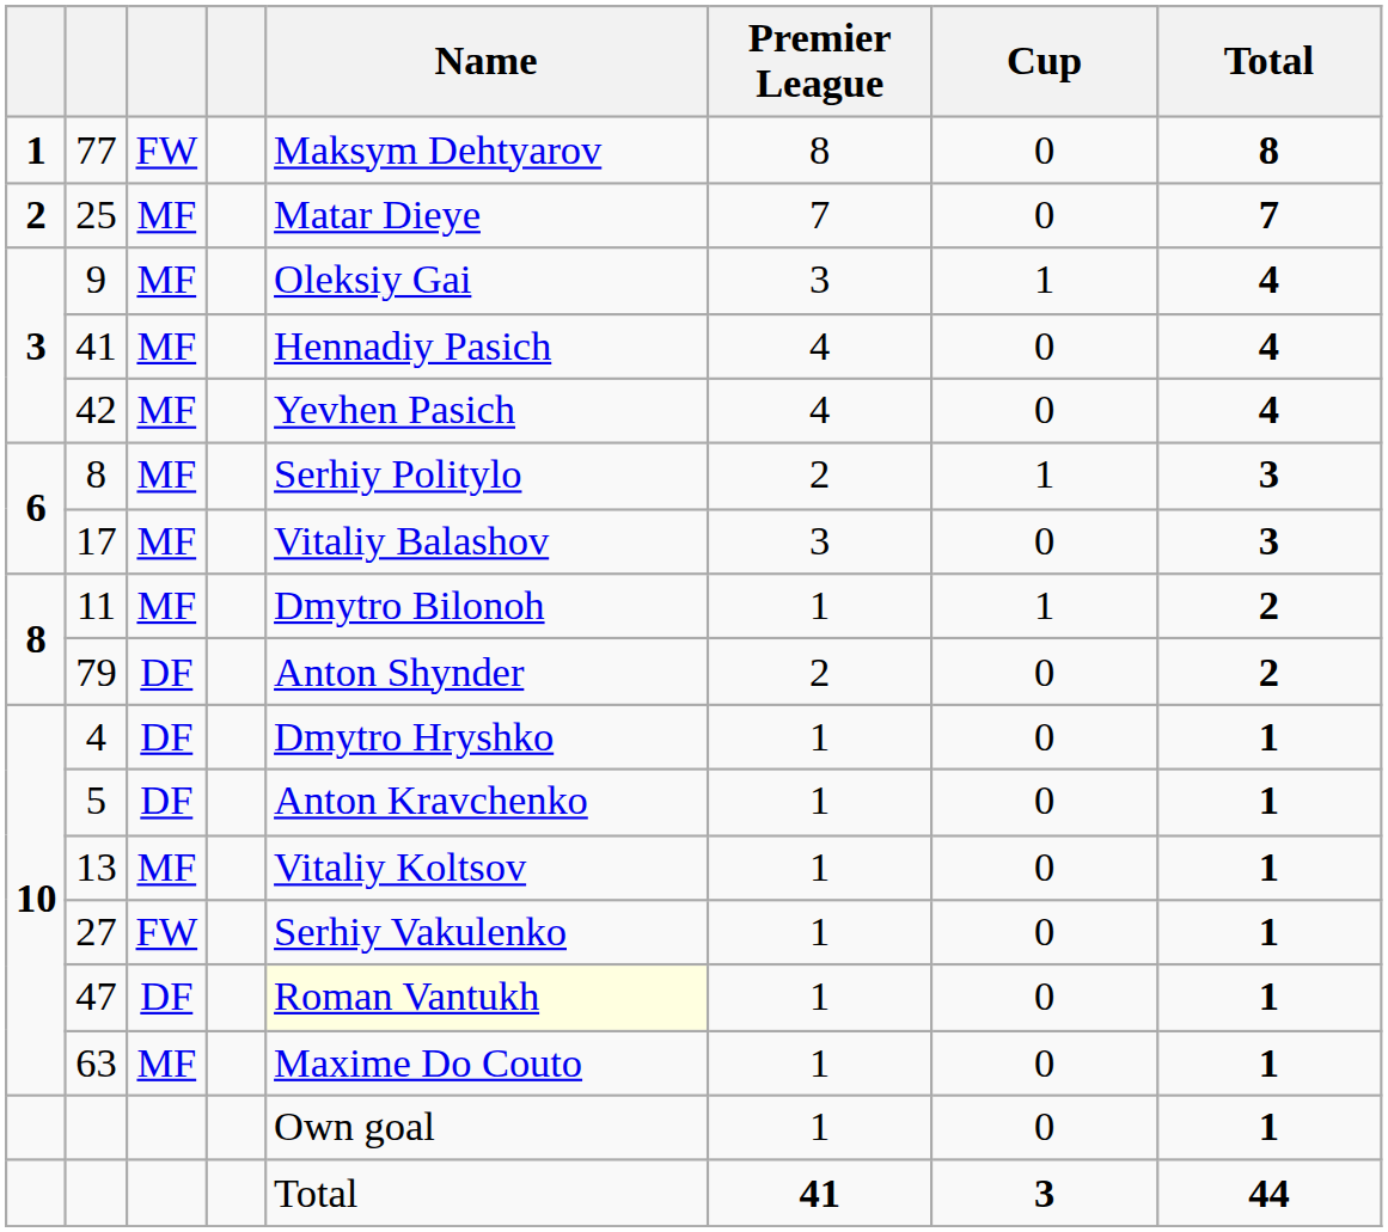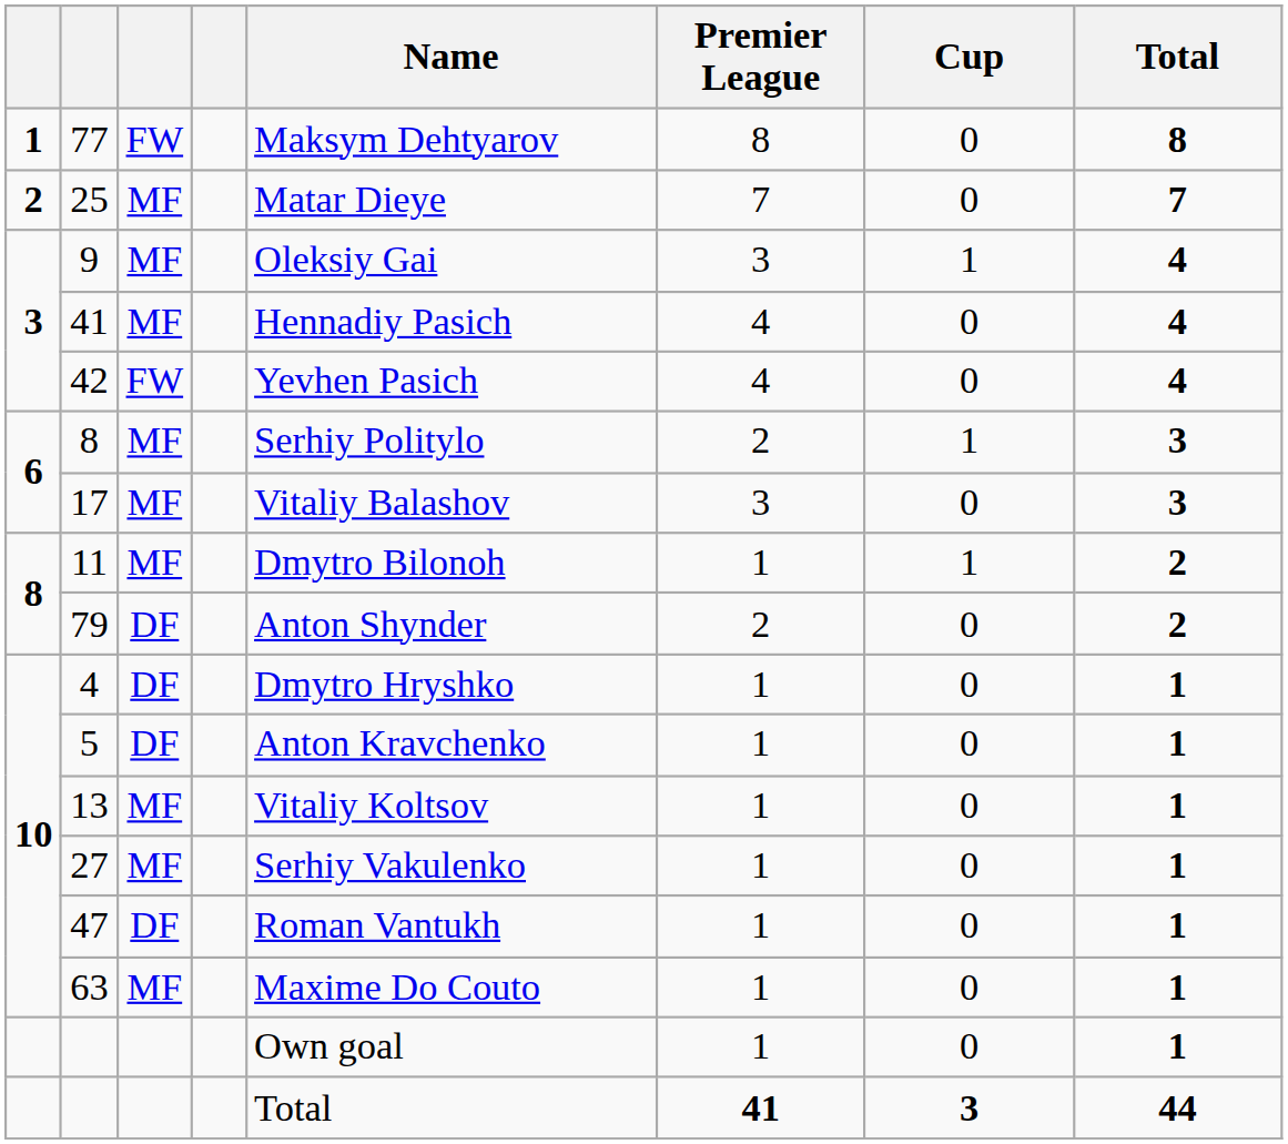 <table class="wikitable" style="text-align:center">
 <tr>
 <th width=15></th>
 <th width=15></th>
 <th width=15></th>
 <th width=15></th>
 <th width=165>Name</th>
 <th width=80><strong>Premier League</strong></th>
 <th width=80><strong>Cup</strong></th>
 <th width=80>Total</th>
 </tr>
 <tr>
 <td><strong>1</strong></td>
 <td>77</td>
 <td><a href='#'>FW</a></td>
 <td></td>
 <td align=left><a href='#'>Maksym Dehtyarov</a></td>
 <td>8</td>
 <td>0</td>
 <td><strong>8</strong></td>
 </tr>
 <tr>
 <td><strong>2</strong></td>
 <td>25</td>
 <td><a href='#'>MF</a></td>
 <td></td>
 <td align=left><a href='#'>Matar Dieye</a></td>
 <td>7</td>
 <td>0</td>
 <td><strong>7</strong></td>
 </tr>
 <tr>
 <td rowspan=3><strong>3</strong></td>
 <td>9</td>
 <td><a href='#'>MF</a></td>
 <td></td>
 <td align=left><a href='#'>Oleksiy Gai</a></td>
 <td>3</td>
 <td>1</td>
 <td><strong>4</strong></td>
 </tr>
 <tr>
 <td>41</td>
 <td><a href='#'>MF</a></td>
 <td></td>
 <td align=left><a href='#'>Hennadiy Pasich</a></td>
 <td>4</td>
 <td>0</td>
 <td><strong>4</strong></td>
 </tr>
 <tr>
 <td>42</td>
-<td><a href='#'>MF</a></td>
+<td><a href='#'>FW</a></td>
 <td></td>
 <td align=left><a href='#'>Yevhen Pasich</a></td>
 <td>4</td>
 <td>0</td>
 <td><strong>4</strong></td>
 </tr>
 <tr>
 <td rowspan=2><strong>6</strong></td>
 <td>8</td>
 <td><a href='#'>MF</a></td>
 <td></td>
 <td align=left><a href='#'>Serhiy Politylo</a></td>
 <td>2</td>
 <td>1</td>
 <td><strong>3</strong></td>
 </tr>
 <tr>
 <td>17</td>
 <td><a href='#'>MF</a></td>
 <td></td>
 <td align=left><a href='#'>Vitaliy Balashov</a></td>
 <td>3</td>
 <td>0</td>
 <td><strong>3</strong></td>
 </tr>
 <tr>
 <td rowspan=2><strong>8</strong></td>
 <td>11</td>
 <td><a href='#'>MF</a></td>
 <td></td>
 <td align=left><a href='#'>Dmytro Bilonoh</a></td>
 <td>1</td>
 <td>1</td>
 <td><strong>2</strong></td>
 </tr>
 <tr>
 <td>79</td>
 <td><a href='#'>DF</a></td>
 <td></td>
 <td align=left><a href='#'>Anton Shynder</a></td>
 <td>2</td>
 <td>0</td>
 <td><strong>2</strong></td>
 </tr>
 <tr>
 <td rowspan=6><strong>10</strong></td>
 <td>4</td>
 <td><a href='#'>DF</a></td>
 <td></td>
 <td align=left><a href='#'>Dmytro Hryshko</a></td>
 <td>1</td>
 <td>0</td>
 <td><strong>1</strong></td>
 </tr>
 <tr>
 <td>5</td>
 <td><a href='#'>DF</a></td>
 <td></td>
 <td align=left><a href='#'>Anton Kravchenko</a></td>
 <td>1</td>
 <td>0</td>
 <td><strong>1</strong></td>
 </tr>
 <tr>
 <td>13</td>
 <td><a href='#'>MF</a></td>
 <td></td>
 <td align=left><a href='#'>Vitaliy Koltsov</a></td>
 <td>1</td>
 <td>0</td>
 <td><strong>1</strong></td>
 </tr>
 <tr>
 <td>27</td>
-<td><a href='#'>FW</a></td>
+<td><a href='#'>MF</a></td>
 <td></td>
 <td align=left><a href='#'>Serhiy Vakulenko</a></td>
 <td>1</td>
 <td>0</td>
 <td><strong>1</strong></td>
 </tr>
 <tr>
 <td>47</td>
 <td><a href='#'>DF</a></td>
 <td></td>
-<td align=left style="background: lightyellow;"><a href='#'>Roman Vantukh</a></td>
+<td align=left><a href='#'>Roman Vantukh</a></td>
 <td>1</td>
 <td>0</td>
 <td><strong>1</strong></td>
 </tr>
 <tr>
 <td>63</td>
 <td><a href='#'>MF</a></td>
 <td></td>
 <td align=left><a href='#'>Maxime Do Couto</a></td>
 <td>1</td>
 <td>0</td>
 <td><strong>1</strong></td>
 </tr>
 <tr>
 <td></td>
 <td></td>
 <td></td>
 <td></td>
 <td align=left>Own goal</td>
 <td>1</td>
 <td>0</td>
 <td><strong>1</strong></td>
 </tr>
 <tr>
 <td></td>
 <td></td>
 <td></td>
 <td></td>
 <td align=left>Total</td>
 <td><strong>41</strong></td>
 <td><strong>3</strong></td>
 <td><strong>44</strong></td>
 </tr>
 <tr>
 </tr>
 </table>
